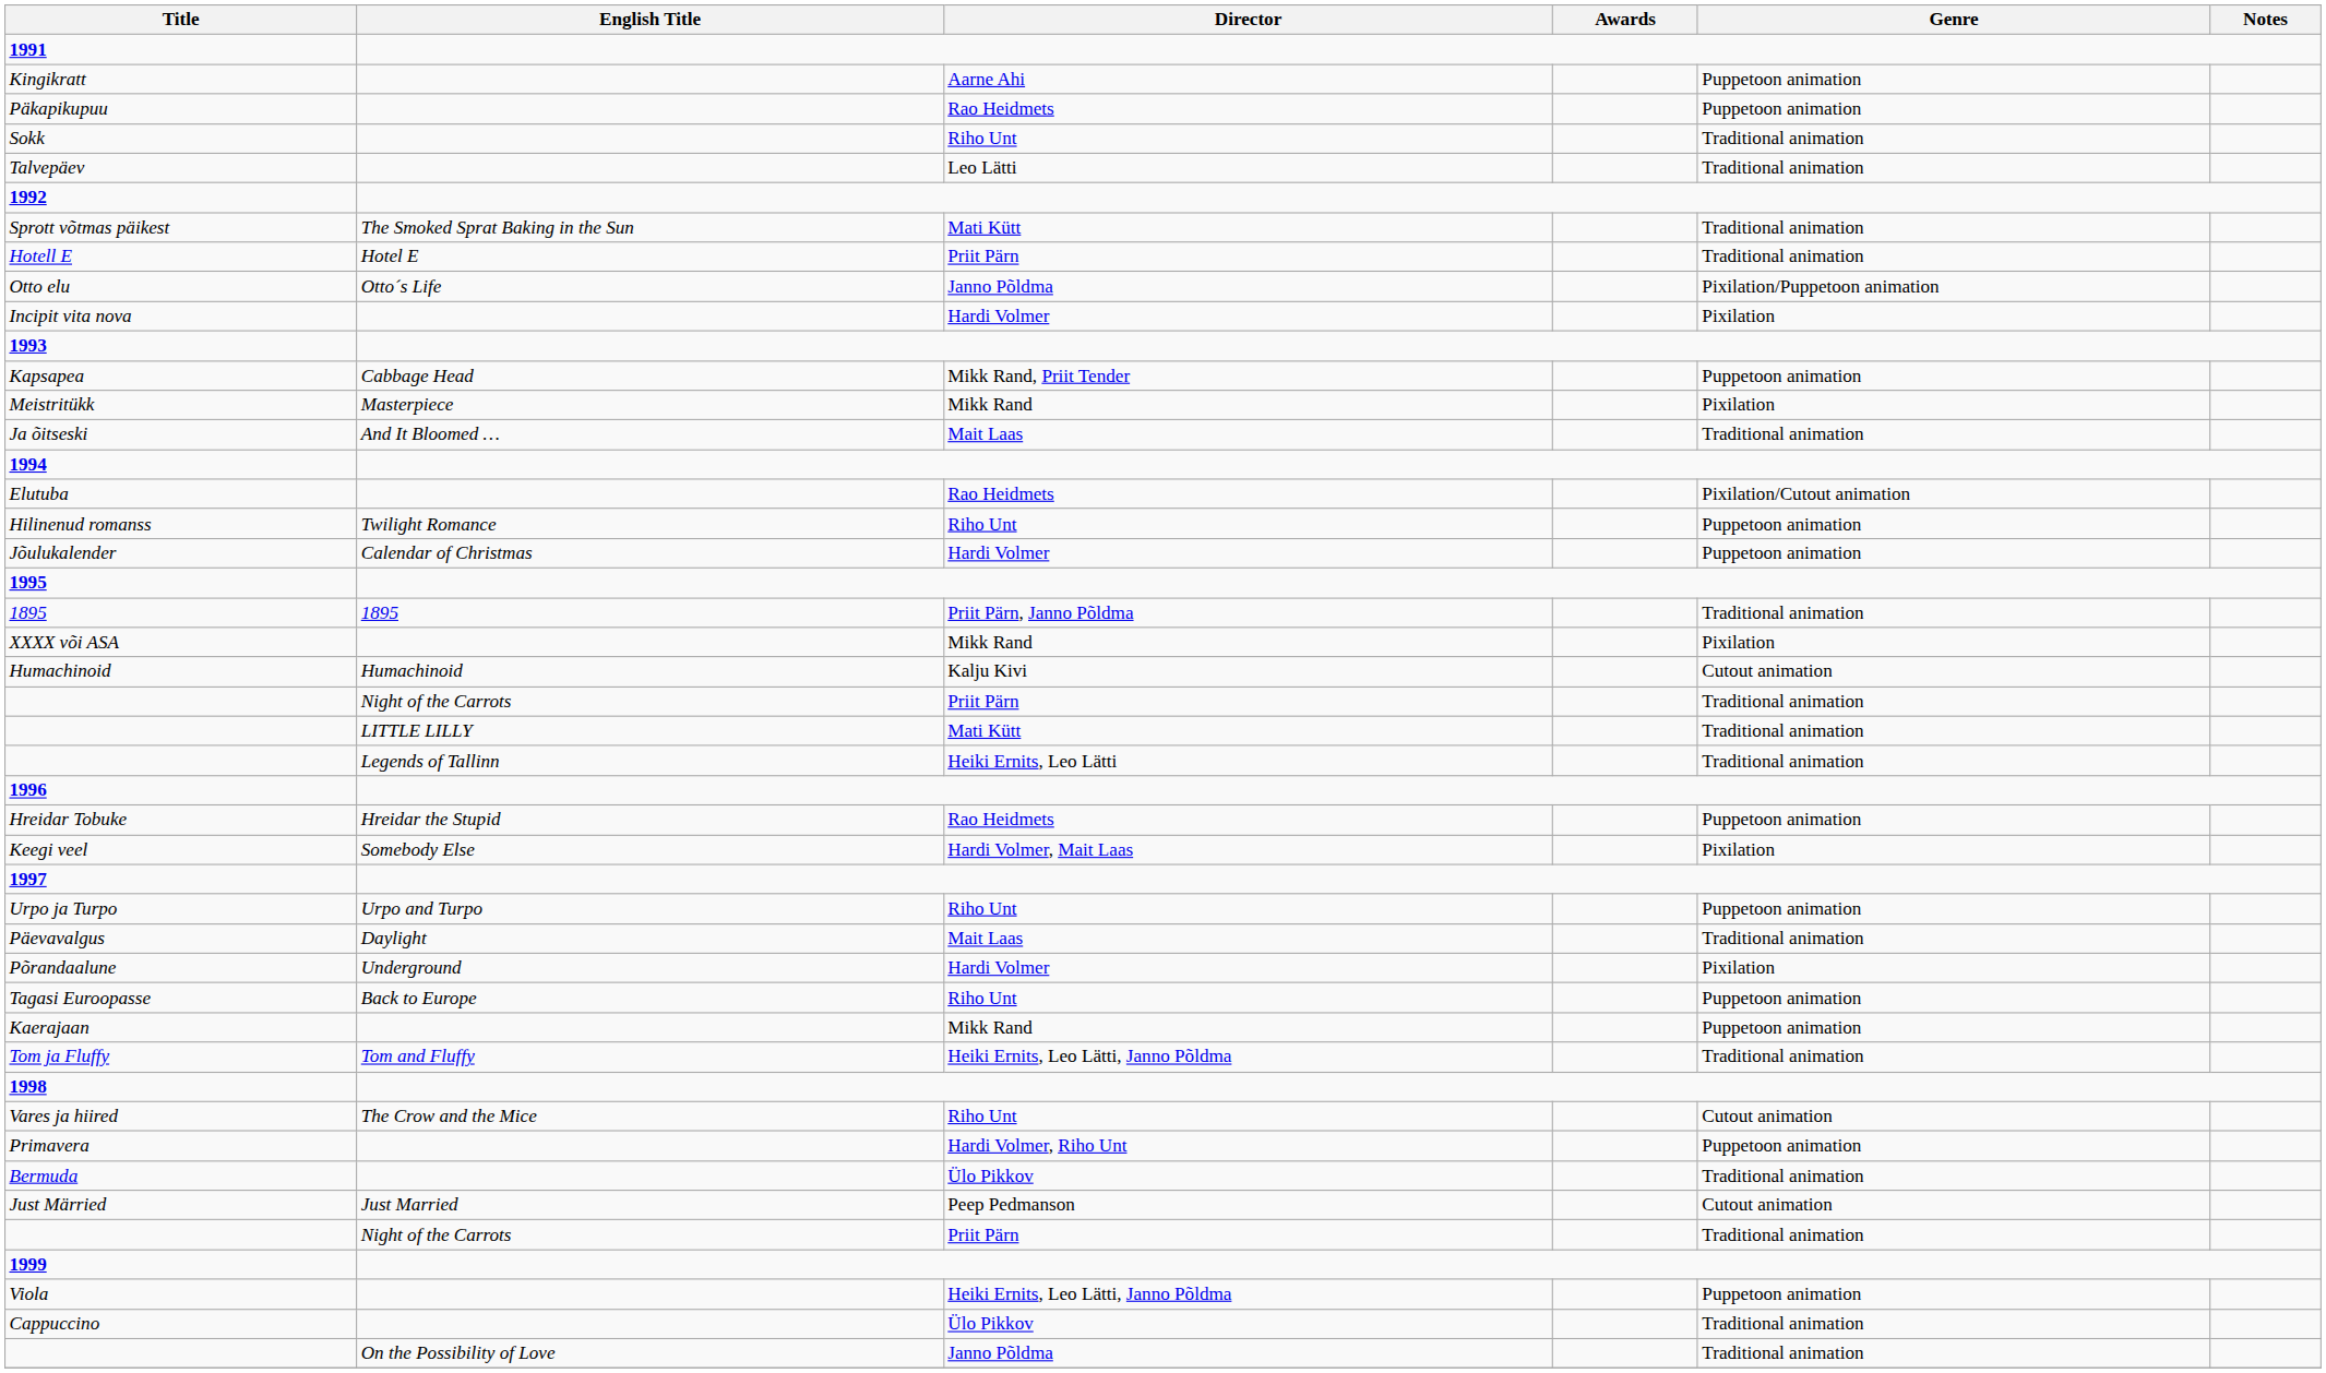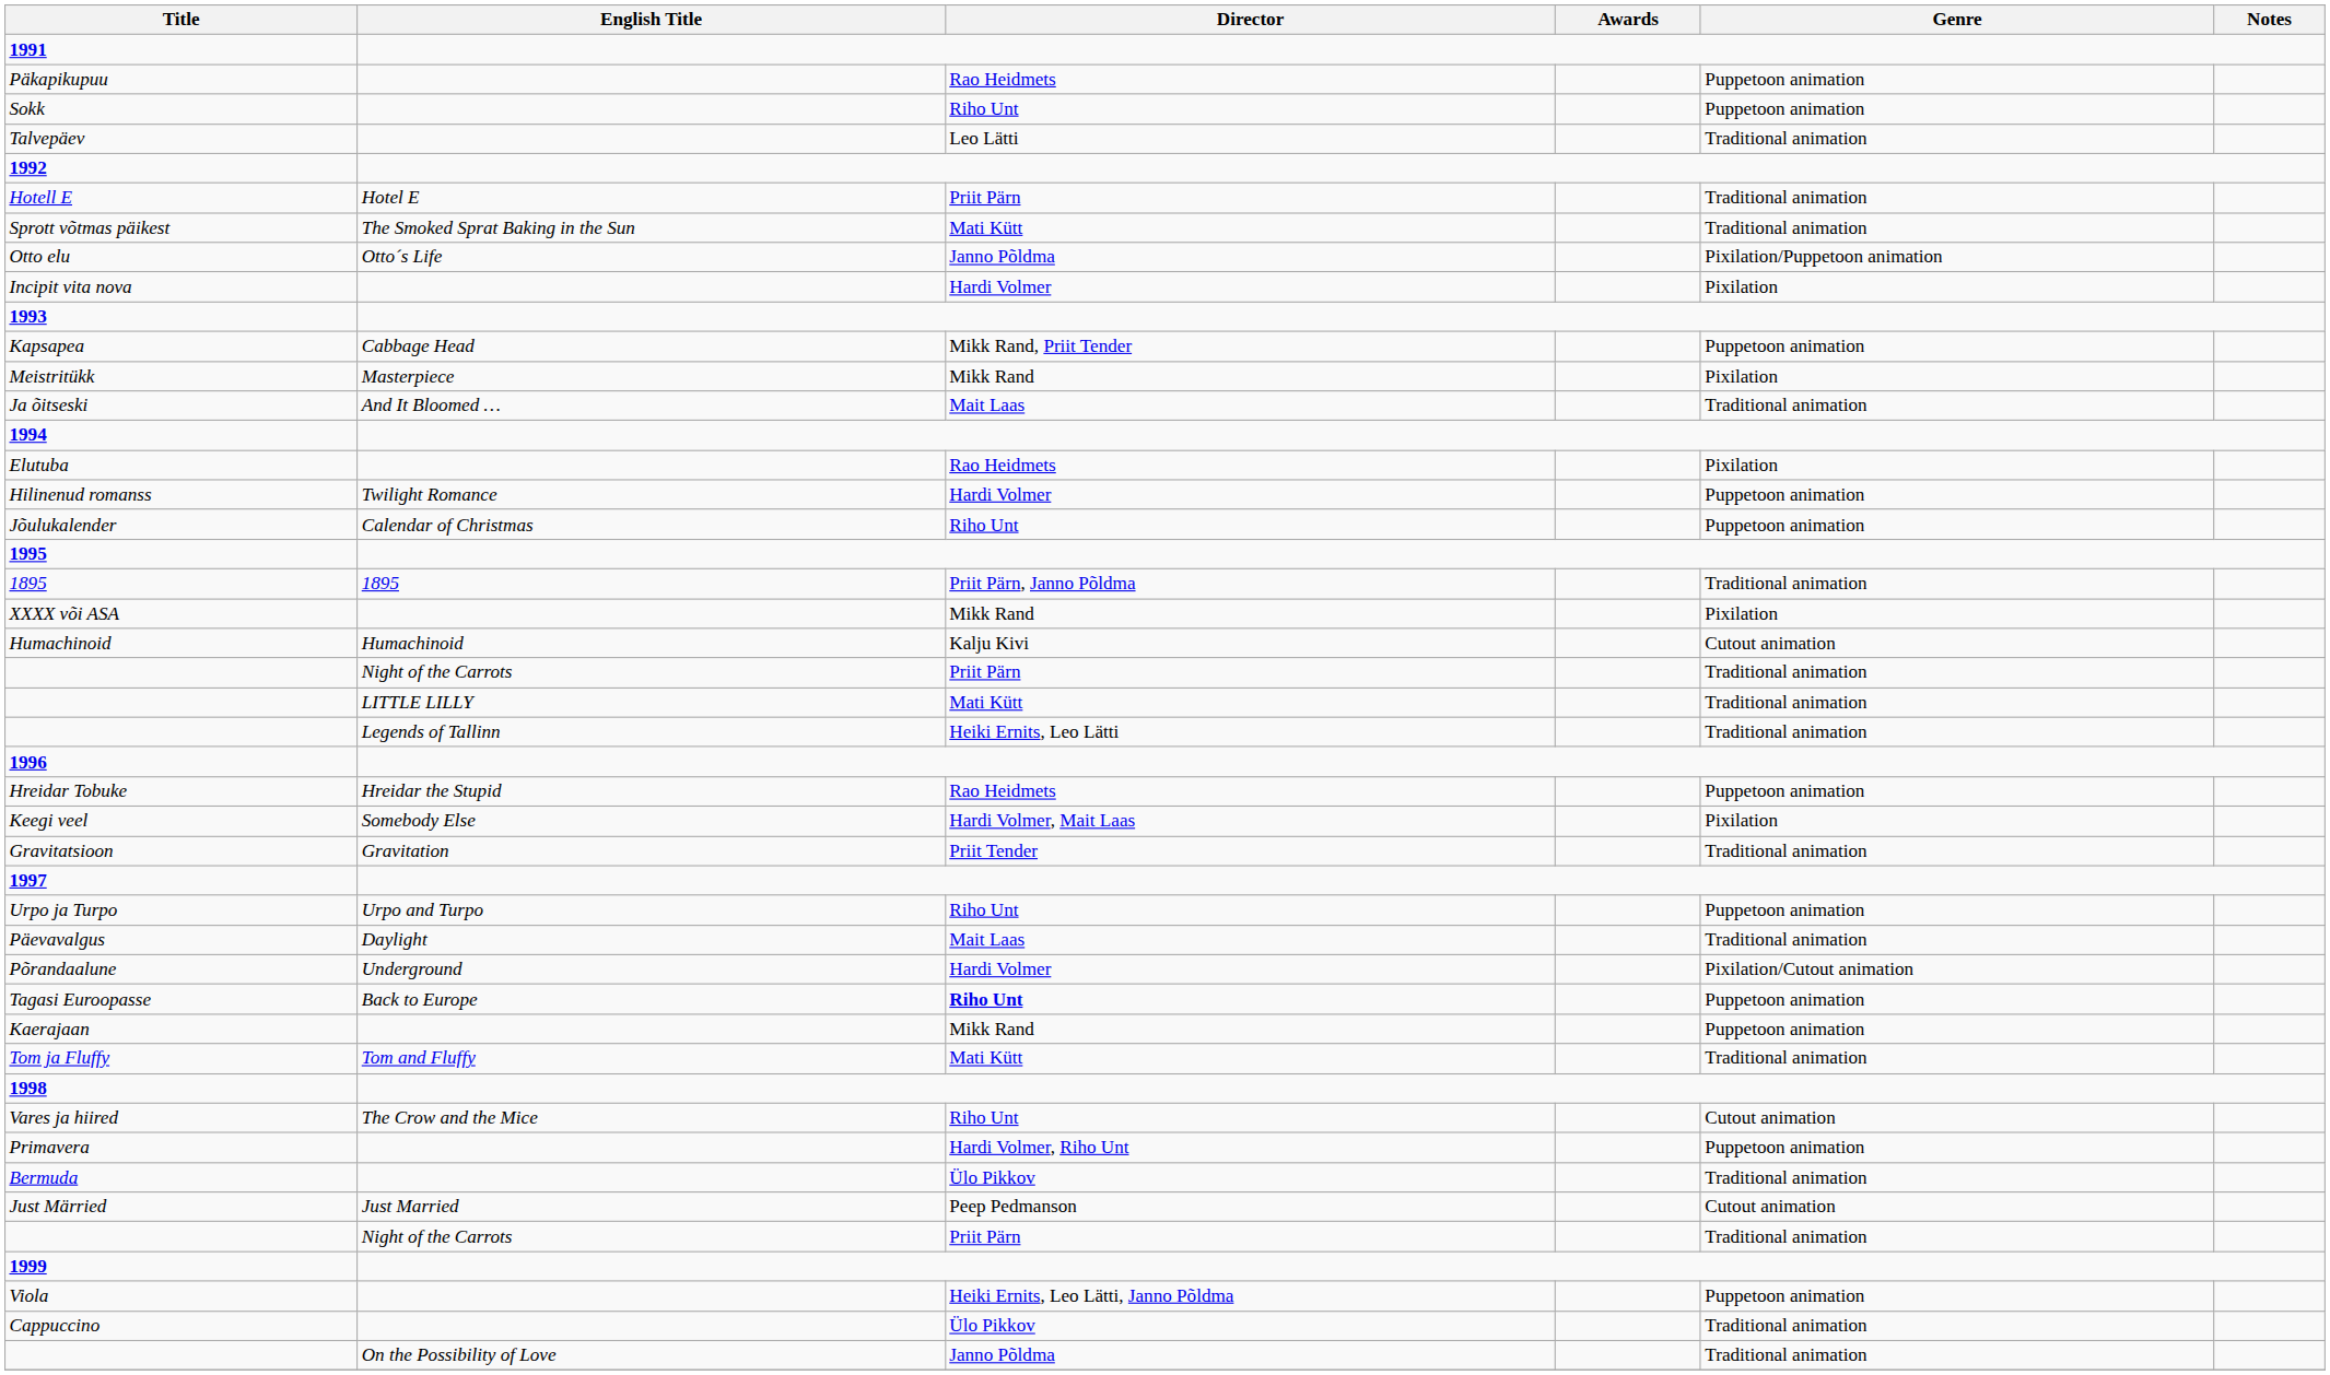 <table class="wikitable" width= "100%">
 <tr>
 <th>Title</th>
 <th>English Title</th>
 <th>Director</th>
 <th>Awards</th>
 <th>Genre</th>
 <th>Notes</th>
 </tr>
 <tr>
 <td><strong><a href='#'>1991</a></strong></td>
-</tr>
-<tr>
-<td><em>Kingikratt</em></td>
-<td></td>
-<td><a href='#'>Aarne Ahi</a></td>
-<td></td>
-<td>Puppetoon animation</td>
-<td></td>
 </tr>
 <tr>
 <td><em>Päkapikupuu</em></td>
 <td></td>
 <td><a href='#'>Rao Heidmets</a></td>
 <td></td>
 <td>Puppetoon animation</td>
 <td></td>
 </tr>
 <tr>
 <td><em>Sokk</em></td>
 <td></td>
 <td><a href='#'>Riho Unt</a></td>
 <td></td>
-<td>Traditional animation</td>
+<td>Puppetoon animation</td>
 <td></td>
 </tr>
 <tr>
 <td><em>Talvepäev</em></td>
 <td></td>
 <td>Leo Lätti</td>
 <td></td>
 <td>Traditional animation</td>
 <td></td>
 </tr>
 <tr>
 <td><strong><a href='#'>1992</a></strong></td>
 </tr>
 <tr>
-<td><em>Sprott võtmas päikest</em></td>
-<td><em>The Smoked Sprat Baking in the Sun</em></td>
-<td><a href='#'>Mati Kütt</a></td>
+<td><em><a href='#'>Hotell E</a></em></td>
+<td><em>Hotel E</em></td>
+<td><a href='#'>Priit Pärn</a></td>
 <td></td>
 <td>Traditional animation</td>
 <td></td>
 </tr>
 <tr>
-<td><em><a href='#'>Hotell E</a></em></td>
-<td><em>Hotel E</em></td>
-<td><a href='#'>Priit Pärn</a></td>
+<td><em>Sprott võtmas päikest</em></td>
+<td><em>The Smoked Sprat Baking in the Sun</em></td>
+<td><a href='#'>Mati Kütt</a></td>
 <td></td>
 <td>Traditional animation</td>
 <td></td>
 </tr>
 <tr>
 <td><em>Otto elu</em></td>
 <td><em>Otto´s Life</em></td>
 <td><a href='#'>Janno Põldma</a></td>
 <td></td>
 <td>Pixilation/Puppetoon animation</td>
 <td></td>
 </tr>
 <tr>
 <td><em>Incipit vita nova</em></td>
 <td></td>
 <td><a href='#'>Hardi Volmer</a></td>
 <td></td>
 <td>Pixilation</td>
 <td></td>
 </tr>
 <tr>
 <td><strong><a href='#'>1993</a></strong></td>
 </tr>
 <tr>
 <td><em>Kapsapea</em></td>
 <td><em>Cabbage Head</em></td>
 <td>Mikk Rand, <a href='#'>Priit Tender</a></td>
 <td></td>
 <td>Puppetoon animation</td>
 <td></td>
 </tr>
 <tr>
 <td><em>Meistritükk</em></td>
 <td><em>Masterpiece</em></td>
 <td>Mikk Rand</td>
 <td></td>
 <td>Pixilation</td>
 <td></td>
 </tr>
 <tr>
 <td><em>Ja õitseski</em></td>
 <td><em>And It Bloomed …</em></td>
 <td><a href='#'>Mait Laas</a></td>
 <td></td>
 <td>Traditional animation</td>
 <td></td>
 </tr>
 <tr>
 <td><strong><a href='#'>1994</a></strong></td>
 </tr>
 <tr>
 <td><em>Elutuba</em></td>
 <td></td>
 <td><a href='#'>Rao Heidmets</a></td>
 <td></td>
-<td>Pixilation/Cutout animation</td>
+<td>Pixilation</td>
 <td></td>
 </tr>
 <tr>
 <td><em>Hilinenud romanss</em></td>
 <td><em>Twilight Romance</em></td>
-<td><a href='#'>Riho Unt</a></td>
+<td><a href='#'>Hardi Volmer</a></td>
 <td></td>
 <td>Puppetoon animation</td>
 <td></td>
 </tr>
 <tr>
 <td><em>Jõulukalender</em></td>
 <td><em>Calendar of Christmas</em></td>
-<td><a href='#'>Hardi Volmer</a></td>
+<td><a href='#'>Riho Unt</a></td>
 <td></td>
 <td>Puppetoon animation</td>
 <td></td>
 </tr>
 <tr>
 <td><strong><a href='#'>1995</a></strong></td>
 </tr>
 <tr>
 <td><em><a href='#'>1895</a></em></td>
 <td><em><a href='#'>1895</a></em></td>
 <td><a href='#'>Priit Pärn</a>, <a href='#'>Janno Põldma</a></td>
 <td></td>
 <td>Traditional animation</td>
 <td></td>
 </tr>
 <tr>
 <td><em>XXXX või ASA</em></td>
 <td></td>
 <td>Mikk Rand</td>
 <td></td>
 <td>Pixilation</td>
 <td></td>
 </tr>
 <tr>
 <td><em>Humachinoid</em></td>
 <td><em>Humachinoid</em></td>
 <td>Kalju Kivi</td>
 <td></td>
 <td>Cutout animation</td>
 <td></td>
 </tr>
 <tr>
 <td><em></em></td>
 <td><em>Night of the Carrots</em></td>
 <td><a href='#'>Priit Pärn</a></td>
 <td></td>
 <td>Traditional animation</td>
 <td></td>
 </tr>
 <tr>
 <td><em></em></td>
 <td><em>LITTLE LILLY</em></td>
 <td><a href='#'>Mati Kütt</a></td>
 <td></td>
 <td>Traditional animation</td>
 <td></td>
 </tr>
 <tr>
 <td><em></em></td>
 <td><em>Legends of Tallinn</em></td>
 <td><a href='#'>Heiki Ernits</a>, Leo Lätti</td>
 <td></td>
 <td>Traditional animation</td>
 <td></td>
 </tr>
 <tr>
 <td><strong><a href='#'>1996</a></strong></td>
 </tr>
 <tr>
 <td><em>Hreidar Tobuke</em></td>
 <td><em>Hreidar the Stupid</em></td>
 <td><a href='#'>Rao Heidmets</a></td>
 <td></td>
 <td>Puppetoon animation</td>
 <td></td>
 </tr>
 <tr>
 <td><em>Keegi veel</em></td>
 <td><em>Somebody Else</em></td>
 <td><a href='#'>Hardi Volmer</a>, <a href='#'>Mait Laas</a></td>
 <td></td>
 <td>Pixilation</td>
 <td></td>
 </tr>
 <tr>
+<td><em>Gravitatsioon</em></td>
+<td><em>Gravitation</em></td>
+<td><a href='#'>Priit Tender</a></td>
+<td></td>
+<td>Traditional animation</td>
+<td></td>
+</tr>
+<tr>
 <td><strong><a href='#'>1997</a></strong></td>
 </tr>
 <tr>
 <td><em>Urpo ja Turpo</em></td>
 <td><em>Urpo and Turpo</em></td>
 <td><a href='#'>Riho Unt</a></td>
 <td></td>
 <td>Puppetoon animation</td>
 <td></td>
 </tr>
 <tr>
 <td><em>Päevavalgus</em></td>
 <td><em>Daylight</em></td>
 <td><a href='#'>Mait Laas</a></td>
 <td></td>
 <td>Traditional animation</td>
 <td></td>
 </tr>
 <tr>
 <td><em>Põrandaalune</em></td>
 <td><em>Underground</em></td>
 <td><a href='#'>Hardi Volmer</a></td>
 <td></td>
-<td>Pixilation</td>
+<td>Pixilation/Cutout animation</td>
 <td></td>
 </tr>
 <tr>
 <td><em>Tagasi Euroopasse</em></td>
 <td><em>Back to Europe</em></td>
-<td><a href='#'>Riho Unt</a></td>
+<td><strong><a href='#'>Riho Unt</a></strong></td>
 <td></td>
 <td>Puppetoon animation</td>
 <td></td>
 </tr>
 <tr>
 <td><em>Kaerajaan</em></td>
 <td></td>
 <td>Mikk Rand</td>
 <td></td>
 <td>Puppetoon animation</td>
 <td></td>
 </tr>
 <tr>
 <td><em><a href='#'>Tom ja Fluffy</a></em></td>
 <td><em><a href='#'>Tom and Fluffy</a></em></td>
-<td><a href='#'>Heiki Ernits</a>, Leo Lätti, <a href='#'>Janno Põldma</a></td>
+<td><a href='#'>Mati Kütt</a></td>
 <td></td>
 <td>Traditional animation</td>
 <td></td>
 </tr>
 <tr>
 <td><strong><a href='#'>1998</a></strong></td>
 </tr>
 <tr>
 <td><em>Vares ja hiired</em></td>
 <td><em>The Crow and the Mice</em></td>
 <td><a href='#'>Riho Unt</a></td>
 <td></td>
 <td>Cutout animation</td>
 <td></td>
 </tr>
 <tr>
 <td><em>Primavera</em></td>
 <td></td>
 <td><a href='#'>Hardi Volmer</a>, <a href='#'>Riho Unt</a></td>
 <td></td>
 <td>Puppetoon animation</td>
 <td></td>
 </tr>
 <tr>
 <td><em><a href='#'>Bermuda</a></em></td>
 <td></td>
 <td><a href='#'>Ülo Pikkov</a></td>
 <td></td>
 <td>Traditional animation</td>
 <td></td>
 </tr>
 <tr>
 <td><em>Just Märried</em></td>
 <td><em>Just Married</em></td>
 <td>Peep Pedmanson</td>
 <td></td>
 <td>Cutout animation</td>
 <td></td>
 </tr>
 <tr>
 <td><em></em></td>
 <td><em>Night of the Carrots</em></td>
 <td><a href='#'>Priit Pärn</a></td>
 <td></td>
 <td>Traditional animation</td>
 <td></td>
 </tr>
 <tr>
 <td><strong><a href='#'>1999</a></strong></td>
 </tr>
 <tr>
 <td><em>Viola</em></td>
 <td></td>
 <td><a href='#'>Heiki Ernits</a>, Leo Lätti, <a href='#'>Janno Põldma</a></td>
 <td></td>
 <td>Puppetoon animation</td>
 <td></td>
 </tr>
 <tr>
 <td><em>Cappuccino</em></td>
 <td></td>
 <td><a href='#'>Ülo Pikkov</a></td>
 <td></td>
 <td>Traditional animation</td>
 <td></td>
 </tr>
 <tr>
 <td><em></em></td>
 <td><em>On the Possibility of Love</em></td>
 <td><a href='#'>Janno Põldma</a></td>
 <td></td>
 <td>Traditional animation</td>
 <td></td>
 </tr>
 <tr>
 </tr>
 </table>
